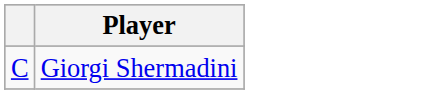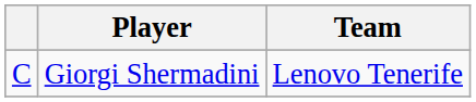 <table class="wikitable">
 <tr>
 <th style="text-align:center;"></th>
 <th style="text-align:center;">Player</th>
+<th style="text-align:center;">Team</th>
 </tr>
 <tr>
 <td style="text-align:center;"><a href='#'>C</a></td>
 <td> <a href='#'>Giorgi Shermadini</a></td>
+<td><a href='#'>Lenovo Tenerife</a></td>
 </tr>
 </table>
